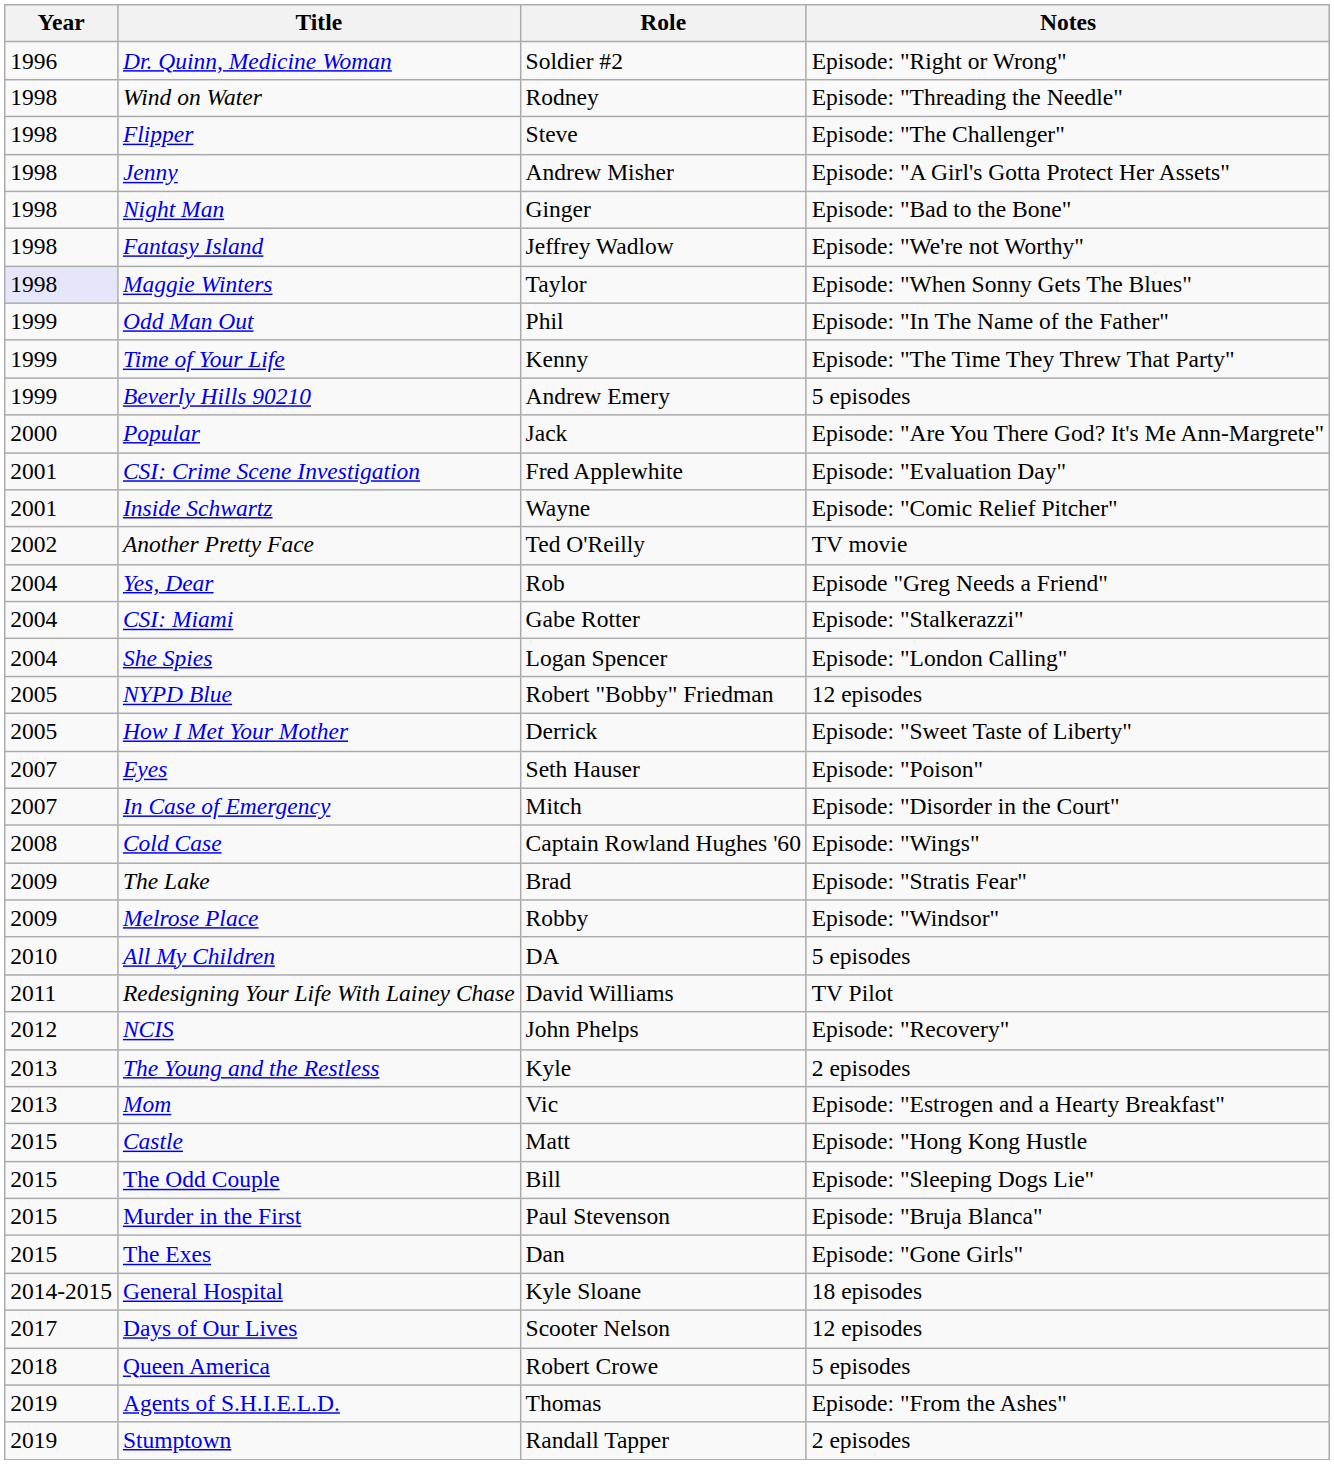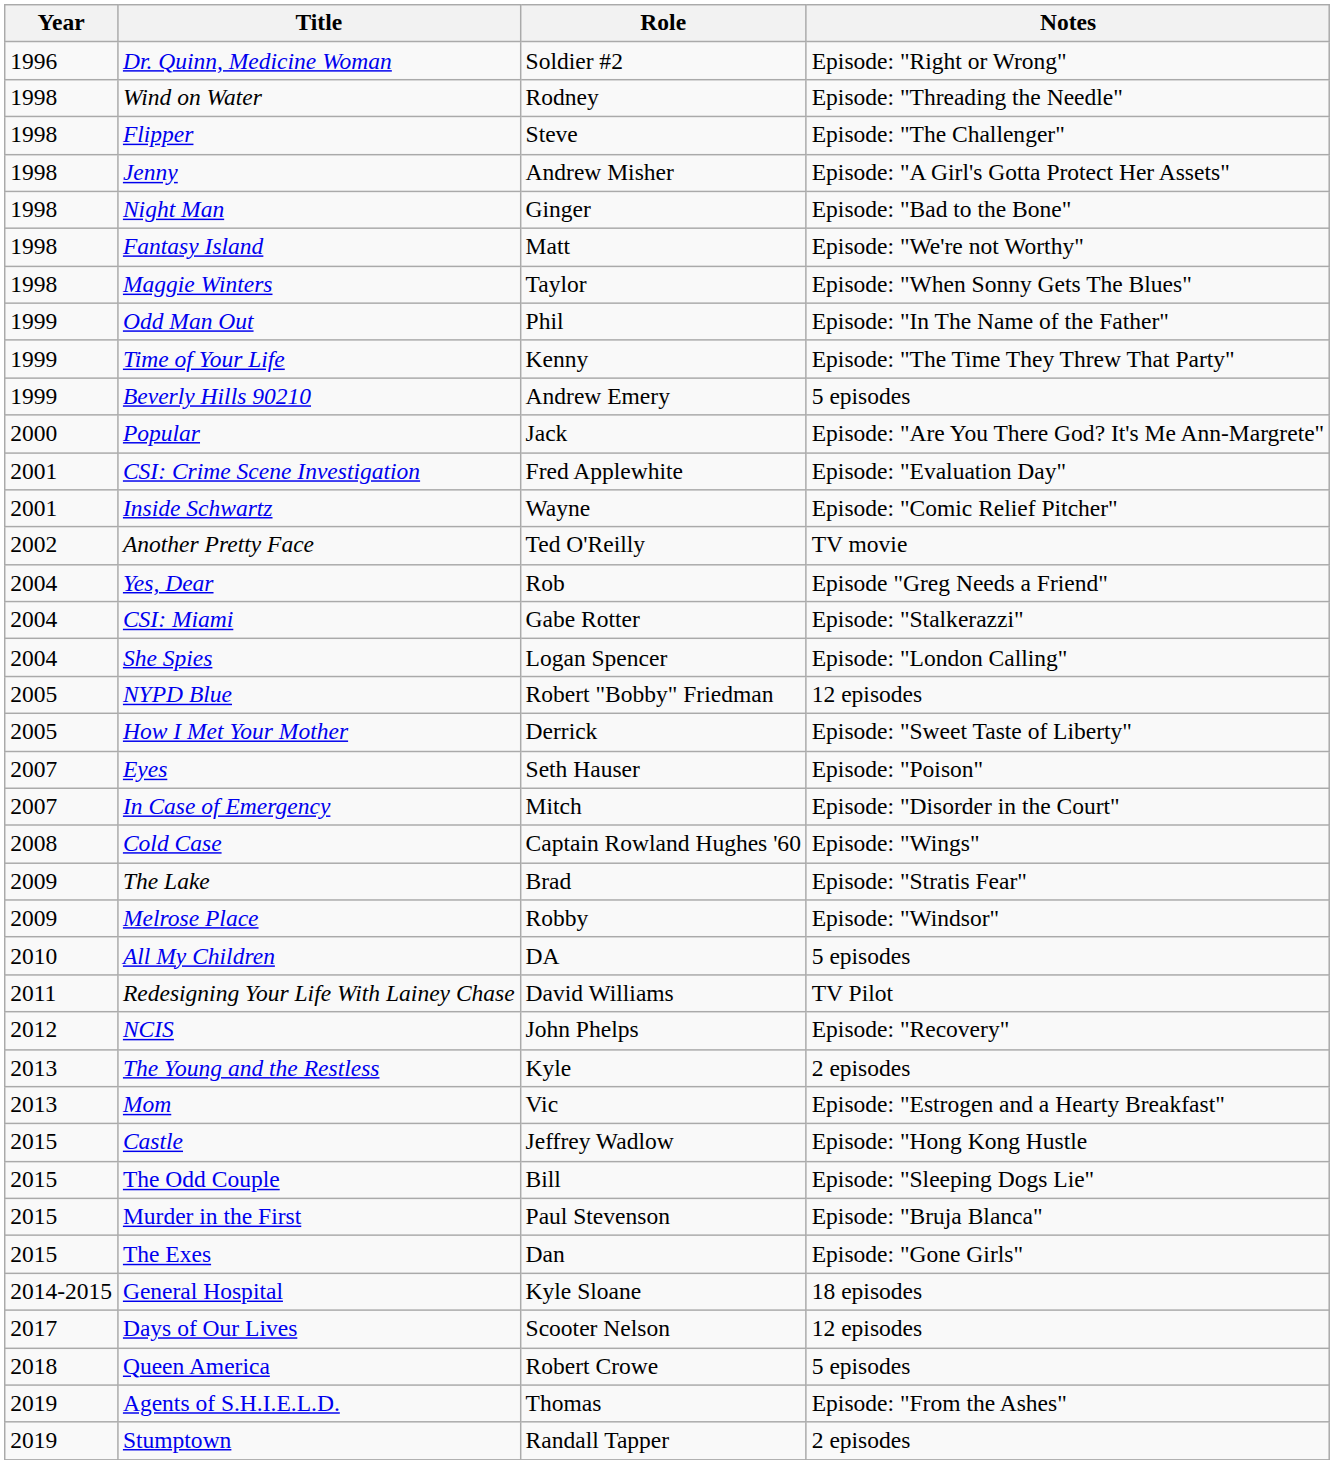 <table class="wikitable sortable">
 <tr>
 <th>Year</th>
 <th>Title</th>
 <th>Role</th>
 <th class="unsortable">Notes</th>
 </tr>
 <tr>
 <td>1996</td>
 <td><em><a href='#'>Dr. Quinn, Medicine Woman</a></em></td>
 <td>Soldier #2</td>
 <td>Episode: "Right or Wrong"</td>
 </tr>
 <tr>
 <td>1998</td>
 <td><em>Wind on Water</em></td>
 <td>Rodney</td>
 <td>Episode: "Threading the Needle"</td>
 </tr>
 <tr>
 <td>1998</td>
 <td><em><a href='#'>Flipper</a></em></td>
 <td>Steve</td>
 <td>Episode: "The Challenger"</td>
 </tr>
 <tr>
 <td>1998</td>
 <td><em><a href='#'>Jenny</a></em></td>
 <td>Andrew Misher</td>
 <td>Episode: "A Girl's Gotta Protect Her Assets"</td>
 </tr>
 <tr>
 <td>1998</td>
 <td><em><a href='#'>Night Man</a></em></td>
 <td>Ginger</td>
 <td>Episode: "Bad to the Bone"</td>
 </tr>
 <tr>
 <td>1998</td>
 <td><em><a href='#'>Fantasy Island</a></em></td>
-<td>Jeffrey Wadlow</td>
+<td>Matt</td>
 <td>Episode: "We're not Worthy"</td>
 </tr>
 <tr>
-<td style="background: lavender;">1998</td>
+<td>1998</td>
 <td><em><a href='#'>Maggie Winters</a></em></td>
 <td>Taylor</td>
 <td>Episode: "When Sonny Gets The Blues"</td>
 </tr>
 <tr>
 <td>1999</td>
 <td><em><a href='#'>Odd Man Out</a></em></td>
 <td>Phil</td>
 <td>Episode: "In The Name of the Father"</td>
 </tr>
 <tr>
 <td>1999</td>
 <td><em><a href='#'>Time of Your Life</a></em></td>
 <td>Kenny</td>
 <td>Episode: "The Time They Threw That Party"</td>
 </tr>
 <tr>
 <td>1999</td>
 <td><em><a href='#'>Beverly Hills 90210</a></em></td>
 <td>Andrew Emery</td>
 <td>5 episodes</td>
 </tr>
 <tr>
 <td>2000</td>
 <td><em><a href='#'>Popular</a></em></td>
 <td>Jack</td>
 <td>Episode: "Are You There God? It's Me Ann-Margrete"</td>
 </tr>
 <tr>
 <td>2001</td>
 <td><em><a href='#'>CSI: Crime Scene Investigation</a></em></td>
 <td>Fred Applewhite</td>
 <td>Episode: "Evaluation Day"</td>
 </tr>
 <tr>
 <td>2001</td>
 <td><em><a href='#'>Inside Schwartz</a></em></td>
 <td>Wayne</td>
 <td>Episode: "Comic Relief Pitcher"</td>
 </tr>
 <tr>
 <td>2002</td>
 <td><em>Another Pretty Face</em></td>
 <td>Ted O'Reilly</td>
 <td>TV movie</td>
 </tr>
 <tr>
 <td>2004</td>
 <td><em><a href='#'>Yes, Dear</a></em></td>
 <td>Rob</td>
 <td>Episode "Greg Needs a Friend"</td>
 </tr>
 <tr>
 <td>2004</td>
 <td><em><a href='#'>CSI: Miami</a></em></td>
 <td>Gabe Rotter</td>
 <td>Episode: "Stalkerazzi"</td>
 </tr>
 <tr>
 <td>2004</td>
 <td><em><a href='#'>She Spies</a></em></td>
 <td>Logan Spencer</td>
 <td>Episode: "London Calling"</td>
 </tr>
 <tr>
 <td>2005</td>
 <td><em><a href='#'>NYPD Blue</a></em></td>
 <td>Robert "Bobby" Friedman</td>
 <td>12 episodes</td>
 </tr>
 <tr>
 <td>2005</td>
 <td><em><a href='#'>How I Met Your Mother</a></em></td>
 <td>Derrick</td>
 <td>Episode: "Sweet Taste of Liberty"</td>
 </tr>
 <tr>
 <td>2007</td>
 <td><em><a href='#'>Eyes</a></em></td>
 <td>Seth Hauser</td>
 <td>Episode: "Poison"</td>
 </tr>
 <tr>
 <td>2007</td>
 <td><em><a href='#'>In Case of Emergency</a></em></td>
 <td>Mitch</td>
 <td>Episode: "Disorder in the Court"</td>
 </tr>
 <tr>
 <td>2008</td>
 <td><em><a href='#'>Cold Case</a></em></td>
 <td>Captain Rowland Hughes '60</td>
 <td>Episode: "Wings"</td>
 </tr>
 <tr>
 <td>2009</td>
 <td><em>The Lake</em></td>
 <td>Brad</td>
 <td>Episode: "Stratis Fear"</td>
 </tr>
 <tr>
 <td>2009</td>
 <td><em><a href='#'>Melrose Place</a></em></td>
 <td>Robby</td>
 <td>Episode: "Windsor"</td>
 </tr>
 <tr>
 <td>2010</td>
 <td><em><a href='#'>All My Children</a></em></td>
 <td>DA</td>
 <td>5 episodes</td>
 </tr>
 <tr>
 <td>2011</td>
 <td><em>Redesigning Your Life With Lainey Chase</em></td>
 <td>David Williams</td>
 <td>TV Pilot</td>
 </tr>
 <tr>
 <td>2012</td>
 <td><em><a href='#'>NCIS</a></em></td>
 <td>John Phelps</td>
 <td>Episode: "Recovery"</td>
 </tr>
 <tr>
 <td>2013</td>
 <td><em><a href='#'>The Young and the Restless</a></em></td>
 <td>Kyle</td>
 <td>2 episodes</td>
 </tr>
 <tr>
 <td>2013</td>
 <td><em><a href='#'>Mom</a></em></td>
 <td>Vic</td>
 <td>Episode: "Estrogen and a Hearty Breakfast"</td>
 </tr>
 <tr>
 <td>2015</td>
 <td><em><a href='#'>Castle</a></em></td>
-<td>Matt</td>
+<td>Jeffrey Wadlow</td>
 <td>Episode: "Hong Kong Hustle<em></td>
 </tr>
 <tr>
 <td>2015</td>
 <td></em><a href='#'>The Odd Couple</a><em></td>
 <td>Bill</td>
 <td>Episode: "Sleeping Dogs Lie"</td>
 </tr>
 <tr>
 <td>2015</td>
 <td></em><a href='#'>Murder in the First</a><em></td>
 <td>Paul Stevenson</td>
 <td>Episode: "Bruja Blanca"</td>
 </tr>
 <tr>
 <td>2015</td>
 <td></em><a href='#'>The Exes</a><em></td>
 <td>Dan</td>
 <td>Episode: "Gone Girls"</td>
 </tr>
 <tr>
 <td>2014-2015</td>
 <td></em><a href='#'>General Hospital</a><em></td>
 <td>Kyle Sloane</td>
 <td>18 episodes</td>
 </tr>
 <tr>
 <td>2017</td>
 <td></em><a href='#'>Days of Our Lives</a><em></td>
 <td>Scooter Nelson</td>
 <td>12 episodes</td>
 </tr>
 <tr>
 <td>2018</td>
 <td></em><a href='#'>Queen America</a><em></td>
 <td>Robert Crowe</td>
 <td>5 episodes</td>
 </tr>
 <tr>
 <td>2019</td>
 <td></em><a href='#'>Agents of S.H.I.E.L.D.</a><em></td>
 <td>Thomas</td>
 <td>Episode: "From the Ashes"</td>
 </tr>
 <tr>
 <td>2019</td>
 <td></em><a href='#'>Stumptown</a><em></td>
 <td>Randall Tapper</td>
 <td>2 episodes</td>
 </tr>
 <tr>
 </tr>
 </table>
